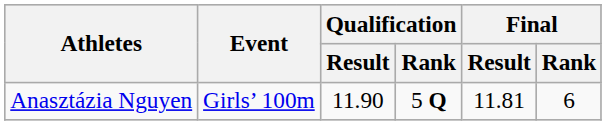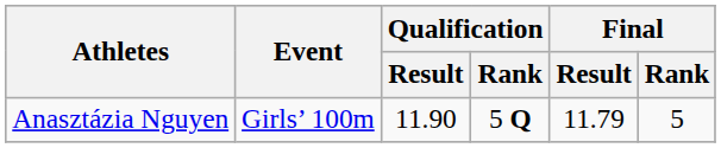 <table class="wikitable" border="1" style="font-size:90%">
 <tr>
 <th rowspan=2>Athletes</th>
 <th rowspan=2>Event</th>
 <th colspan=2>Qualification</th>
 <th colspan=2>Final</th>
 </tr>
 <tr>
 <th>Result</th>
 <th>Rank</th>
 <th>Result</th>
 <th>Rank</th>
 </tr>
 <tr>
 <td><a href='#'>Anasztázia Nguyen</a></td>
 <td><a href='#'>Girls’ 100m</a></td>
 <td align=center>11.90</td>
 <td align=center>5 <strong>Q</strong></td>
-<td align=center>11.81</td>
-<td align=center>6</td>
+<td align=center>11.79</td>
+<td align=center>5</td>
 </tr>
 </table>
